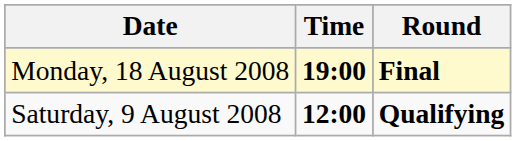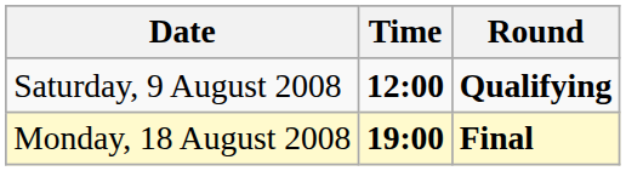 <table class="wikitable">
 <tr>
 <th>Date</th>
 <th>Time</th>
 <th>Round</th>
 </tr>
+<tr>
+<td>Saturday, 9 August 2008</td>
+<td><strong>12:00</strong></td>
+<td><strong>Qualifying</strong></td>
+</tr>
 <tr style=background:lemonchiffon>
 <td>Monday, 18 August 2008</td>
 <td><strong>19:00</strong></td>
 <td><strong>Final</strong></td>
 </tr>
-<tr>
-<td>Saturday, 9 August 2008</td>
-<td><strong>12:00</strong></td>
-<td><strong>Qualifying</strong></td>
-</tr>
 </table>
